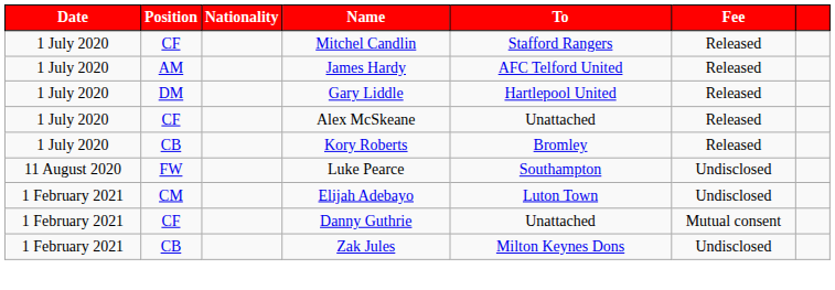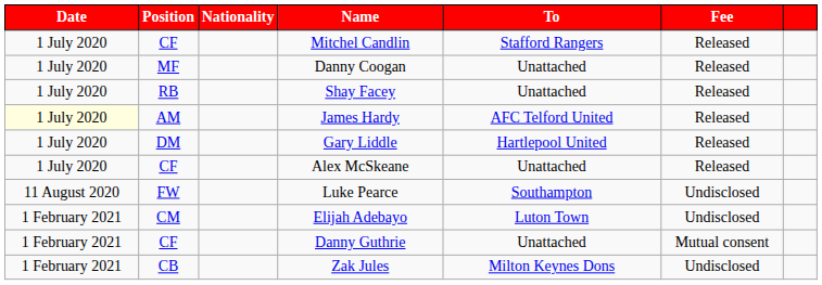 <table class="wikitable"  style="text-align:center; font-size:90%; ">
 <tr>
 <th style="background:#FF0000;color:#FFFFFF;border:1px solid #000000; width:120px;">Date</th>
 <th style="background:#FF0000;color:#FFFFFF;border:1px solid #000000; width:50px;">Position</th>
 <th style="background:#FF0000;color:#FFFFFF;border:1px solid #000000; width:50px;">Nationality</th>
 <th style="background:#FF0000;color:#FFFFFF;border:1px solid #000000; width:150px;">Name</th>
 <th style="background:#FF0000;color:#FFFFFF;border:1px solid #000000; width:200px;">To</th>
 <th style="background:#FF0000;color:#FFFFFF;border:1px solid #000000; width:110px;">Fee</th>
 <th style="background:#FF0000;color:#FFFFFF;border:1px solid #000000; width:25px;"></th>
 </tr>
 <tr>
 <td>1 July 2020</td>
 <td><a href='#'>CF</a></td>
 <td></td>
 <td><a href='#'>Mitchel Candlin</a></td>
 <td> <a href='#'>Stafford Rangers</a></td>
 <td>Released</td>
 <td></td>
 </tr>
 <tr>
 <td>1 July 2020</td>
+<td><a href='#'>MF</a></td>
+<td></td>
+<td>Danny Coogan</td>
+<td> Unattached</td>
+<td>Released</td>
+<td></td>
+</tr>
+<tr>
+<td>1 July 2020</td>
+<td><a href='#'>RB</a></td>
+<td></td>
+<td><a href='#'>Shay Facey</a></td>
+<td> Unattached</td>
+<td>Released</td>
+<td></td>
+</tr>
+<tr>
+<td style="background: lightyellow;">1 July 2020</td>
 <td><a href='#'>AM</a></td>
 <td></td>
 <td><a href='#'>James Hardy</a></td>
 <td> <a href='#'>AFC Telford United</a></td>
 <td>Released</td>
 <td></td>
 </tr>
 <tr>
 <td>1 July 2020</td>
 <td><a href='#'>DM</a></td>
 <td></td>
 <td><a href='#'>Gary Liddle</a></td>
 <td> <a href='#'>Hartlepool United</a></td>
 <td>Released</td>
 <td></td>
 </tr>
 <tr>
 <td>1 July 2020</td>
 <td><a href='#'>CF</a></td>
 <td></td>
 <td>Alex McSkeane</td>
 <td> Unattached</td>
-<td>Released</td>
-<td></td>
-</tr>
-<tr>
-<td>1 July 2020</td>
-<td><a href='#'>CB</a></td>
-<td></td>
-<td><a href='#'>Kory Roberts</a></td>
-<td> <a href='#'>Bromley</a></td>
 <td>Released</td>
 <td></td>
 </tr>
 <tr>
 <td>11 August 2020</td>
 <td><a href='#'>FW</a></td>
 <td></td>
 <td>Luke Pearce</td>
 <td> <a href='#'>Southampton</a></td>
 <td>Undisclosed</td>
 <td></td>
 </tr>
 <tr>
 <td>1 February 2021</td>
 <td><a href='#'>CM</a></td>
 <td></td>
 <td><a href='#'>Elijah Adebayo</a></td>
 <td> <a href='#'>Luton Town</a></td>
 <td>Undisclosed</td>
 <td></td>
 </tr>
 <tr>
 <td>1 February 2021</td>
 <td><a href='#'>CF</a></td>
 <td></td>
 <td><a href='#'>Danny Guthrie</a></td>
 <td> Unattached</td>
 <td>Mutual consent</td>
 <td></td>
 </tr>
 <tr>
 <td>1 February 2021</td>
 <td><a href='#'>CB</a></td>
 <td></td>
 <td><a href='#'>Zak Jules</a></td>
 <td> <a href='#'>Milton Keynes Dons</a></td>
 <td>Undisclosed</td>
 <td></td>
 </tr>
 </table>
